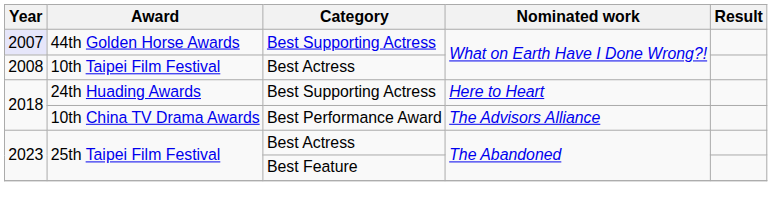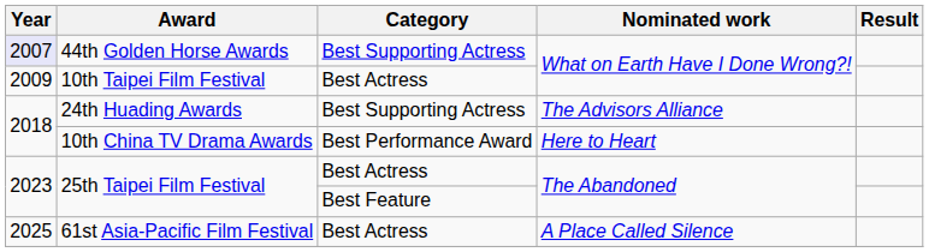 <table class="wikitable sortable">
 <tr>
 <th>Year</th>
 <th>Award</th>
 <th>Category</th>
 <th>Nominated work</th>
 <th>Result</th>
 </tr>
 <tr>
 <td style="background: lavender;">2007</td>
 <td>44th <a href='#'>Golden Horse Awards</a></td>
 <td><a href='#'>Best Supporting Actress</a></td>
 <td rowspan=2><em><a href='#'>What on Earth Have I Done Wrong?!</a></em></td>
 <td></td>
 </tr>
 <tr>
-<td>2008</td>
+<td>2009</td>
 <td>10th <a href='#'>Taipei Film Festival</a></td>
 <td>Best Actress</td>
 <td></td>
 </tr>
 <tr>
 <td rowspan=2>2018</td>
 <td>24th <a href='#'>Huading Awards</a></td>
 <td>Best Supporting Actress</td>
-<td><em><a href='#'>Here to Heart</a></em></td>
+<td><em><a href='#'>The Advisors Alliance</a></em></td>
 <td></td>
 </tr>
 <tr>
 <td>10th <a href='#'>China TV Drama Awards</a></td>
 <td>Best Performance Award</td>
-<td><em><a href='#'>The Advisors Alliance</a></em></td>
+<td><em><a href='#'>Here to Heart</a></em></td>
 <td></td>
 </tr>
 <tr>
 <td rowspan=2>2023</td>
 <td rowspan=2>25th <a href='#'>Taipei Film Festival</a></td>
 <td>Best Actress</td>
 <td rowspan=2><em><a href='#'>The Abandoned</a></em></td>
 <td></td>
 </tr>
 <tr>
 <td>Best Feature</td>
 <td></td>
 </tr>
 <tr>
+<td rowspan=1>2025</td>
+<td>61st <a href='#'>Asia-Pacific Film Festival</a></td>
+<td>Best Actress</td>
+<td><em><a href='#'>A Place Called Silence</a></em></td>
+<td></td>
+</tr>
+<tr>
 </tr>
 </table>
